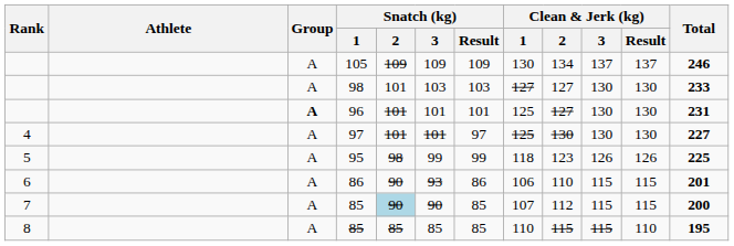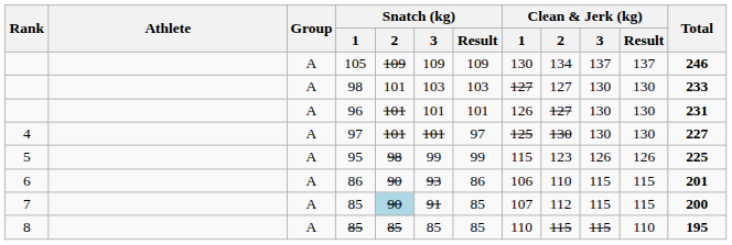 <table class = "wikitable" style="text-align:center;">
 <tr>
 <th rowspan=2 width=40>Rank</th>
 <th rowspan=2 width=250>Athlete</th>
 <th rowspan=2 width=40>Group</th>
 <th colspan=4>Snatch (kg)</th>
 <th colspan=4>Clean & Jerk (kg)</th>
 <th rowspan=2 width=55>Total</th>
 </tr>
 <tr>
 <th width=35>1</th>
 <th width=35>2</th>
 <th width=35>3</th>
 <th width=45>Result</th>
 <th width=35>1</th>
 <th width=35>2</th>
 <th width=35>3</th>
 <th width=45>Result</th>
 </tr>
 <tr>
 <td></td>
 <td align=left></td>
 <td>A</td>
 <td>105</td>
 <td><s>109</s></td>
 <td>109</td>
 <td>109</td>
 <td>130</td>
 <td>134</td>
 <td>137</td>
 <td>137</td>
 <td><strong>246</strong></td>
 </tr>
 <tr>
 <td></td>
 <td align=left></td>
 <td>A</td>
 <td>98</td>
 <td>101</td>
 <td>103</td>
 <td>103</td>
 <td><s>127</s></td>
 <td>127</td>
 <td>130</td>
 <td>130</td>
 <td><strong>233</strong></td>
 </tr>
 <tr>
 <td></td>
 <td align=left></td>
-<td><strong>A</strong></td>
+<td>A</td>
 <td>96</td>
 <td><s>101</s></td>
 <td>101</td>
 <td>101</td>
-<td>125</td>
+<td>126</td>
 <td><s>127</s></td>
 <td>130</td>
 <td>130</td>
 <td><strong>231</strong></td>
 </tr>
 <tr>
 <td>4</td>
 <td align=left></td>
 <td>A</td>
 <td>97</td>
 <td><s>101</s></td>
 <td><s>101</s></td>
 <td>97</td>
 <td><s>125</s></td>
 <td><s>130</s></td>
 <td>130</td>
 <td>130</td>
 <td><strong>227</strong></td>
 </tr>
 <tr>
 <td>5</td>
 <td align=left></td>
 <td>A</td>
 <td>95</td>
 <td><s>98</s></td>
 <td>99</td>
 <td>99</td>
-<td>118</td>
+<td>115</td>
 <td>123</td>
 <td>126</td>
 <td>126</td>
 <td><strong>225</strong></td>
 </tr>
 <tr>
 <td>6</td>
 <td align=left></td>
 <td>A</td>
 <td>86</td>
 <td><s>90</s></td>
 <td><s>93</s></td>
 <td>86</td>
 <td>106</td>
 <td>110</td>
 <td>115</td>
 <td>115</td>
 <td><strong>201</strong></td>
 </tr>
 <tr>
 <td>7</td>
 <td align=left></td>
 <td>A</td>
 <td>85</td>
 <td style="background: lightblue;"><s>90</s></td>
-<td><s>90</s></td>
+<td><s>91</s></td>
 <td>85</td>
 <td>107</td>
 <td>112</td>
 <td>115</td>
 <td>115</td>
 <td><strong>200</strong></td>
 </tr>
 <tr>
 <td>8</td>
 <td align=left></td>
 <td>A</td>
 <td><s>85</s></td>
 <td><s>85</s></td>
 <td>85</td>
 <td>85</td>
 <td>110</td>
 <td><s>115</s></td>
 <td><s>115</s></td>
 <td>110</td>
 <td><strong>195</strong></td>
 </tr>
 </table>
